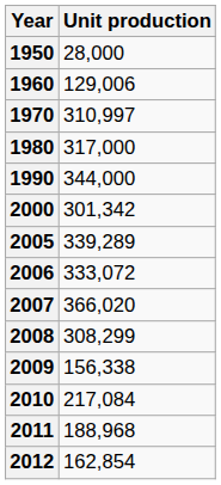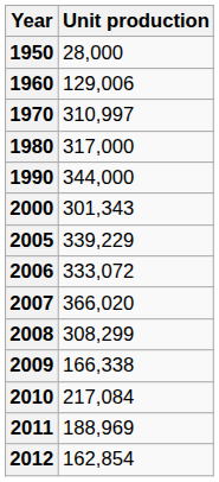 <table class="wikitable" style="text-align:left">
 <tr>
 <th>Year</th>
 <th>Unit production</th>
 </tr>
 <tr>
 <th>1950</th>
 <td>28,000</td>
 </tr>
 <tr>
 <th>1960</th>
 <td>129,006</td>
 </tr>
 <tr>
 <th>1970</th>
 <td>310,997</td>
 </tr>
 <tr>
 <th>1980</th>
 <td>317,000</td>
 </tr>
 <tr>
 <th>1990</th>
 <td>344,000</td>
 </tr>
 <tr>
 <th>2000</th>
-<td>301,342</td>
+<td>301,343</td>
 </tr>
 <tr>
 <th>2005</th>
-<td>339,289</td>
+<td>339,229</td>
 </tr>
 <tr>
 <th>2006</th>
 <td>333,072</td>
 </tr>
 <tr>
 <th>2007</th>
 <td>366,020</td>
 </tr>
 <tr>
 <th>2008</th>
 <td>308,299</td>
 </tr>
 <tr>
 <th>2009</th>
-<td>156,338</td>
+<td>166,338</td>
 </tr>
 <tr>
 <th>2010</th>
 <td>217,084</td>
 </tr>
 <tr>
 <th>2011</th>
-<td>188,968</td>
+<td>188,969</td>
 </tr>
 <tr>
 <th>2012</th>
 <td>162,854</td>
 </tr>
 </table>
